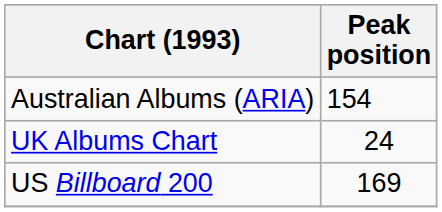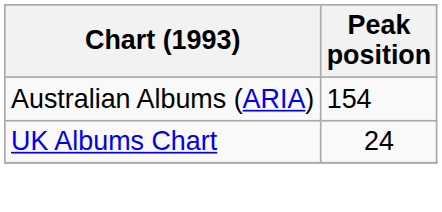 <table class="wikitable">
 <tr>
 <th align="left">Chart (1993)</th>
 <th align="left">Peak<br>position</th>
 </tr>
 <tr>
 <td>Australian Albums (<a href='#'>ARIA</a>)</td>
 <td>154</td>
 </tr>
 <tr>
 <td align="left"><a href='#'>UK Albums Chart</a></td>
 <td align="center">24</td>
 </tr>
 <tr>
-<td align="left">US <a href='#'><em>Billboard</em> 200</a></td>
-<td align="center">169</td>
-</tr>
-<tr>
 </tr>
 </table>
